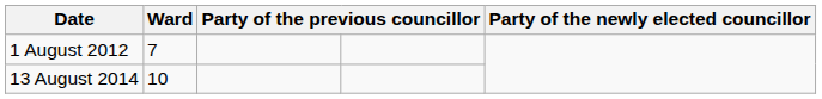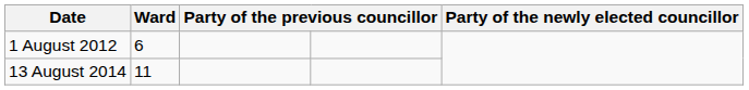 <table class="wikitable">
 <tr>
 <th>Date</th>
 <th>Ward</th>
 <th colspan=2>Party of the previous councillor</th>
 <th colspan=2>Party of the newly elected councillor</th>
 </tr>
 <tr>
 <td>1 August 2012</td>
-<td>7</td>
+<td>6</td>
 <td></td>
 <td></td>
 </tr>
 <tr>
 <td>13 August 2014</td>
-<td>10</td>
+<td>11</td>
 <td></td>
 <td></td>
 </tr>
 </table>
